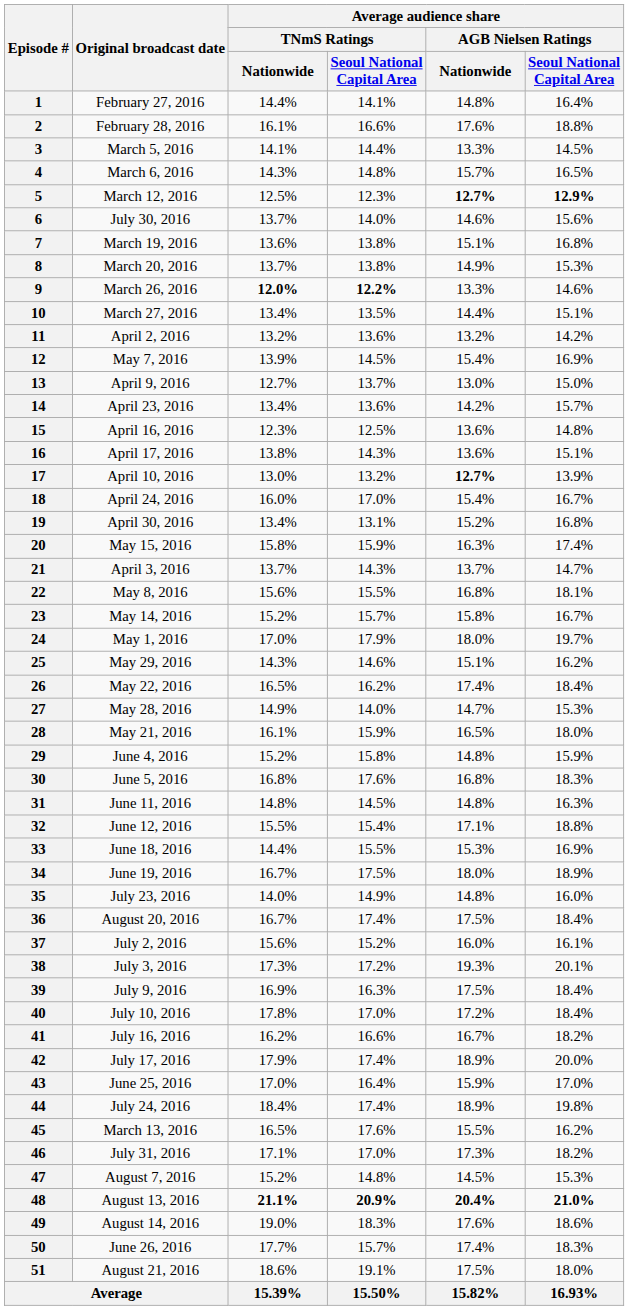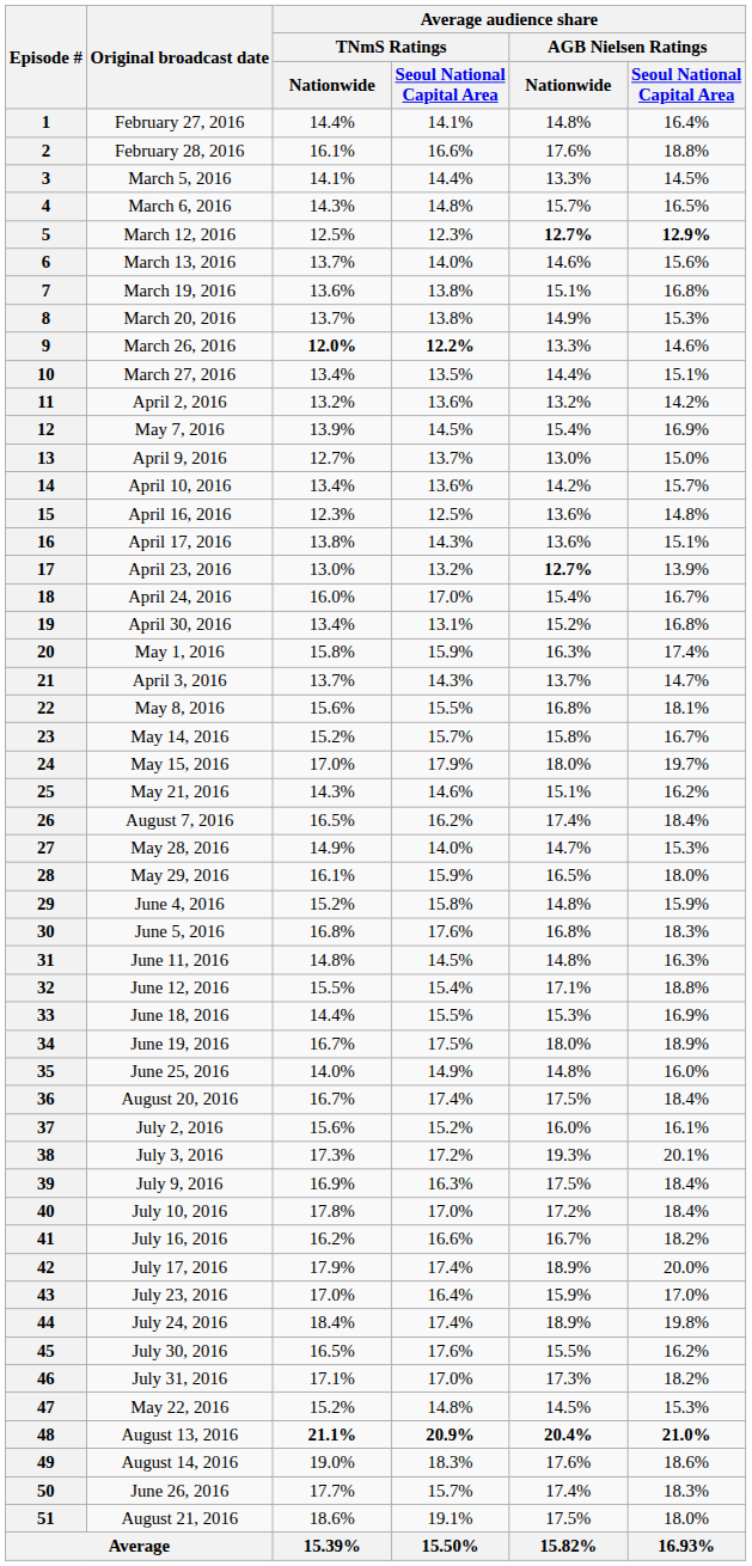 <table class=wikitable style="text-align:center;">
 <tr>
 <th rowspan="3">Episode #</th>
 <th rowspan="3">Original broadcast date</th>
 <th colspan="4">Average audience share</th>
 </tr>
 <tr>
 <th colspan="2">TNmS Ratings</th>
 <th colspan="2">AGB Nielsen Ratings</th>
 </tr>
 <tr>
 <th width=100>Nationwide</th>
 <th width=100><a href='#'>Seoul National Capital Area</a></th>
 <th width=100>Nationwide</th>
 <th width=100><a href='#'>Seoul National Capital Area</a></th>
 </tr>
 <tr>
 <th>1</th>
 <td>February 27, 2016</td>
 <td>14.4%</td>
 <td>14.1%</td>
 <td>14.8%</td>
 <td>16.4%</td>
 </tr>
 <tr>
 <th>2</th>
 <td>February 28, 2016</td>
 <td>16.1%</td>
 <td>16.6%</td>
 <td>17.6%</td>
 <td>18.8%</td>
 </tr>
 <tr>
 <th>3</th>
 <td>March 5, 2016</td>
 <td>14.1%</td>
 <td>14.4%</td>
 <td>13.3%</td>
 <td>14.5%</td>
 </tr>
 <tr>
 <th>4</th>
 <td>March 6, 2016</td>
 <td>14.3%</td>
 <td>14.8%</td>
 <td>15.7%</td>
 <td>16.5%</td>
 </tr>
 <tr>
 <th>5</th>
 <td>March 12, 2016</td>
 <td>12.5%</td>
 <td>12.3%</td>
 <td><span><strong>12.7%</strong></span></td>
 <td><span><strong>12.9%</strong></span></td>
 </tr>
 <tr>
 <th>6</th>
-<td>July 30, 2016</td>
+<td>March 13, 2016</td>
 <td>13.7%</td>
 <td>14.0%</td>
 <td>14.6%</td>
 <td>15.6%</td>
 </tr>
 <tr>
 <th>7</th>
 <td>March 19, 2016</td>
 <td>13.6%</td>
 <td>13.8%</td>
 <td>15.1%</td>
 <td>16.8%</td>
 </tr>
 <tr>
 <th>8</th>
 <td>March 20, 2016</td>
 <td>13.7%</td>
 <td>13.8%</td>
 <td>14.9%</td>
 <td>15.3%</td>
 </tr>
 <tr>
 <th>9</th>
 <td>March 26, 2016</td>
 <td><span><strong>12.0%</strong></span></td>
 <td><span><strong>12.2%</strong></span></td>
 <td>13.3%</td>
 <td>14.6%</td>
 </tr>
 <tr>
 <th>10</th>
 <td>March 27, 2016</td>
 <td>13.4%</td>
 <td>13.5%</td>
 <td>14.4%</td>
 <td>15.1%</td>
 </tr>
 <tr>
 <th>11</th>
 <td>April 2, 2016</td>
 <td>13.2%</td>
 <td>13.6%</td>
 <td>13.2%</td>
 <td>14.2%</td>
 </tr>
 <tr>
 <th>12</th>
 <td>May 7, 2016</td>
 <td>13.9%</td>
 <td>14.5%</td>
 <td>15.4%</td>
 <td>16.9%</td>
 </tr>
 <tr>
 <th>13</th>
 <td>April 9, 2016</td>
 <td>12.7%</td>
 <td>13.7%</td>
 <td>13.0%</td>
 <td>15.0%</td>
 </tr>
 <tr>
 <th>14</th>
-<td>April 23, 2016</td>
+<td>April 10, 2016</td>
 <td>13.4%</td>
 <td>13.6%</td>
 <td>14.2%</td>
 <td>15.7%</td>
 </tr>
 <tr>
 <th>15</th>
 <td>April 16, 2016</td>
 <td>12.3%</td>
 <td>12.5%</td>
 <td>13.6%</td>
 <td>14.8%</td>
 </tr>
 <tr>
 <th>16</th>
 <td>April 17, 2016</td>
 <td>13.8%</td>
 <td>14.3%</td>
 <td>13.6%</td>
 <td>15.1%</td>
 </tr>
 <tr>
 <th>17</th>
-<td>April 10, 2016</td>
+<td>April 23, 2016</td>
 <td>13.0%</td>
 <td>13.2%</td>
 <td><span><strong>12.7%</strong></span></td>
 <td>13.9%</td>
 </tr>
 <tr>
 <th>18</th>
 <td>April 24, 2016</td>
 <td>16.0%</td>
 <td>17.0%</td>
 <td>15.4%</td>
 <td>16.7%</td>
 </tr>
 <tr>
 <th>19</th>
 <td>April 30, 2016</td>
 <td>13.4%</td>
 <td>13.1%</td>
 <td>15.2%</td>
 <td>16.8%</td>
 </tr>
 <tr>
 <th>20</th>
-<td>May 15, 2016</td>
+<td>May 1, 2016</td>
 <td>15.8%</td>
 <td>15.9%</td>
 <td>16.3%</td>
 <td>17.4%</td>
 </tr>
 <tr>
 <th>21</th>
 <td>April 3, 2016</td>
 <td>13.7%</td>
 <td>14.3%</td>
 <td>13.7%</td>
 <td>14.7%</td>
 </tr>
 <tr>
 <th>22</th>
 <td>May 8, 2016</td>
 <td>15.6%</td>
 <td>15.5%</td>
 <td>16.8%</td>
 <td>18.1%</td>
 </tr>
 <tr>
 <th>23</th>
 <td>May 14, 2016</td>
 <td>15.2%</td>
 <td>15.7%</td>
 <td>15.8%</td>
 <td>16.7%</td>
 </tr>
 <tr>
 <th>24</th>
-<td>May 1, 2016</td>
+<td>May 15, 2016</td>
 <td>17.0%</td>
 <td>17.9%</td>
 <td>18.0%</td>
 <td>19.7%</td>
 </tr>
 <tr>
 <th>25</th>
-<td>May 29, 2016</td>
+<td>May 21, 2016</td>
 <td>14.3%</td>
 <td>14.6%</td>
 <td>15.1%</td>
 <td>16.2%</td>
 </tr>
 <tr>
 <th>26</th>
-<td>May 22, 2016</td>
+<td>August 7, 2016</td>
 <td>16.5%</td>
 <td>16.2%</td>
 <td>17.4%</td>
 <td>18.4%</td>
 </tr>
 <tr>
 <th>27</th>
 <td>May 28, 2016</td>
 <td>14.9%</td>
 <td>14.0%</td>
 <td>14.7%</td>
 <td>15.3%</td>
 </tr>
 <tr>
 <th>28</th>
-<td>May 21, 2016</td>
+<td>May 29, 2016</td>
 <td>16.1%</td>
 <td>15.9%</td>
 <td>16.5%</td>
 <td>18.0%</td>
 </tr>
 <tr>
 <th>29</th>
 <td>June 4, 2016</td>
 <td>15.2%</td>
 <td>15.8%</td>
 <td>14.8%</td>
 <td>15.9%</td>
 </tr>
 <tr>
 <th>30</th>
 <td>June 5, 2016</td>
 <td>16.8%</td>
 <td>17.6%</td>
 <td>16.8%</td>
 <td>18.3%</td>
 </tr>
 <tr>
 <th>31</th>
 <td>June 11, 2016</td>
 <td>14.8%</td>
 <td>14.5%</td>
 <td>14.8%</td>
 <td>16.3%</td>
 </tr>
 <tr>
 <th>32</th>
 <td>June 12, 2016</td>
 <td>15.5%</td>
 <td>15.4%</td>
 <td>17.1%</td>
 <td>18.8%</td>
 </tr>
 <tr>
 <th>33</th>
 <td>June 18, 2016</td>
 <td>14.4%</td>
 <td>15.5%</td>
 <td>15.3%</td>
 <td>16.9%</td>
 </tr>
 <tr>
 <th>34</th>
 <td>June 19, 2016</td>
 <td>16.7%</td>
 <td>17.5%</td>
 <td>18.0%</td>
 <td>18.9%</td>
 </tr>
 <tr>
 <th>35</th>
-<td>July 23, 2016</td>
+<td>June 25, 2016</td>
 <td>14.0%</td>
 <td>14.9%</td>
 <td>14.8%</td>
 <td>16.0%</td>
 </tr>
 <tr>
 <th>36</th>
 <td>August 20, 2016</td>
 <td>16.7%</td>
 <td>17.4%</td>
 <td>17.5%</td>
 <td>18.4%</td>
 </tr>
 <tr>
 <th>37</th>
 <td>July 2, 2016</td>
 <td>15.6%</td>
 <td>15.2%</td>
 <td>16.0%</td>
 <td>16.1%</td>
 </tr>
 <tr>
 <th>38</th>
 <td>July 3, 2016</td>
 <td>17.3%</td>
 <td>17.2%</td>
 <td>19.3%</td>
 <td>20.1%</td>
 </tr>
 <tr>
 <th>39</th>
 <td>July 9, 2016</td>
 <td>16.9%</td>
 <td>16.3%</td>
 <td>17.5%</td>
 <td>18.4%</td>
 </tr>
 <tr>
 <th>40</th>
 <td>July 10, 2016</td>
 <td>17.8%</td>
 <td>17.0%</td>
 <td>17.2%</td>
 <td>18.4%</td>
 </tr>
 <tr>
 <th>41</th>
 <td>July 16, 2016</td>
 <td>16.2%</td>
 <td>16.6%</td>
 <td>16.7%</td>
 <td>18.2%</td>
 </tr>
 <tr>
 <th>42</th>
 <td>July 17, 2016</td>
 <td>17.9%</td>
 <td>17.4%</td>
 <td>18.9%</td>
 <td>20.0%</td>
 </tr>
 <tr>
 <th>43</th>
-<td>June 25, 2016</td>
+<td>July 23, 2016</td>
 <td>17.0%</td>
 <td>16.4%</td>
 <td>15.9%</td>
 <td>17.0%</td>
 </tr>
 <tr>
 <th>44</th>
 <td>July 24, 2016</td>
 <td>18.4%</td>
 <td>17.4%</td>
 <td>18.9%</td>
 <td>19.8%</td>
 </tr>
 <tr>
 <th>45</th>
-<td>March 13, 2016</td>
+<td>July 30, 2016</td>
 <td>16.5%</td>
 <td>17.6%</td>
 <td>15.5%</td>
 <td>16.2%</td>
 </tr>
 <tr>
 <th>46</th>
 <td>July 31, 2016</td>
 <td>17.1%</td>
 <td>17.0%</td>
 <td>17.3%</td>
 <td>18.2%</td>
 </tr>
 <tr>
 <th>47</th>
-<td>August 7, 2016</td>
+<td>May 22, 2016</td>
 <td>15.2%</td>
 <td>14.8%</td>
 <td>14.5%</td>
 <td>15.3%</td>
 </tr>
 <tr>
 <th>48</th>
 <td>August 13, 2016</td>
 <td><span><strong>21.1%</strong></span></td>
 <td><span><strong>20.9%</strong></span></td>
 <td><span><strong>20.4%</strong></span></td>
 <td><span><strong>21.0%</strong></span></td>
 </tr>
 <tr>
 <th>49</th>
 <td>August 14, 2016</td>
 <td>19.0%</td>
 <td>18.3%</td>
 <td>17.6%</td>
 <td>18.6%</td>
 </tr>
 <tr>
 <th>50</th>
 <td>June 26, 2016</td>
 <td>17.7%</td>
 <td>15.7%</td>
 <td>17.4%</td>
 <td>18.3%</td>
 </tr>
 <tr>
 <th>51</th>
 <td>August 21, 2016</td>
 <td>18.6%</td>
 <td>19.1%</td>
 <td>17.5%</td>
 <td>18.0%</td>
 </tr>
 <tr>
 <th colspan=2>Average</th>
 <th>15.39%</th>
 <th>15.50%</th>
 <th>15.82%</th>
 <th>16.93%</th>
 </tr>
 </table>
